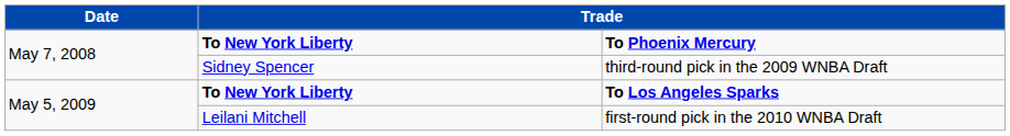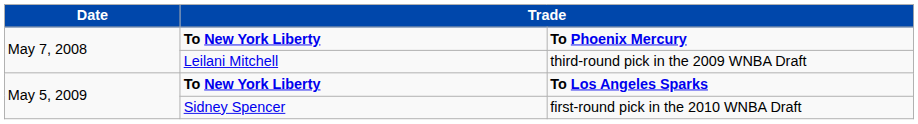 <table class="wikitable" style="width:80%">
 <tr>
 <th style="background:#0047AB;color:white; width=200">Date</th>
 <th style="background:#0047AB;color:white;" colspan=2>Trade</th>
 </tr>
 <tr>
 <td rowspan=2>May 7, 2008</td>
 <td width=400><strong>To <a href='#'>New York Liberty</a></strong></td>
 <td width=400><strong>To <a href='#'>Phoenix Mercury</a></strong></td>
 </tr>
 <tr>
-<td><a href='#'>Sidney Spencer</a></td>
+<td><a href='#'>Leilani Mitchell</a></td>
 <td>third-round pick in the 2009 WNBA Draft</td>
 </tr>
 <tr>
 <td rowspan=2>May 5, 2009</td>
 <td width=400><strong>To <a href='#'>New York Liberty</a></strong></td>
 <td width=400><strong>To <a href='#'>Los Angeles Sparks</a></strong></td>
 </tr>
 <tr>
-<td><a href='#'>Leilani Mitchell</a></td>
+<td><a href='#'>Sidney Spencer</a></td>
 <td>first-round pick in the 2010 WNBA Draft</td>
 </tr>
 </table>
